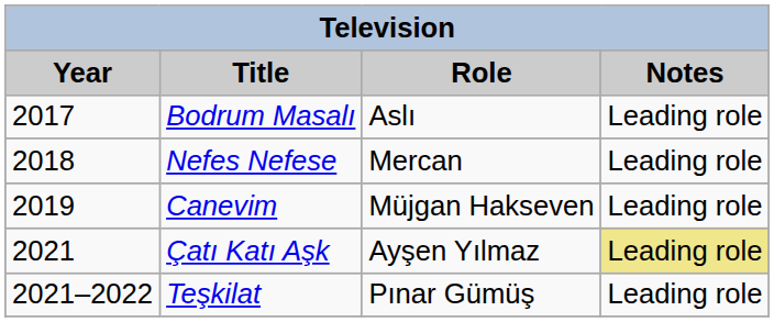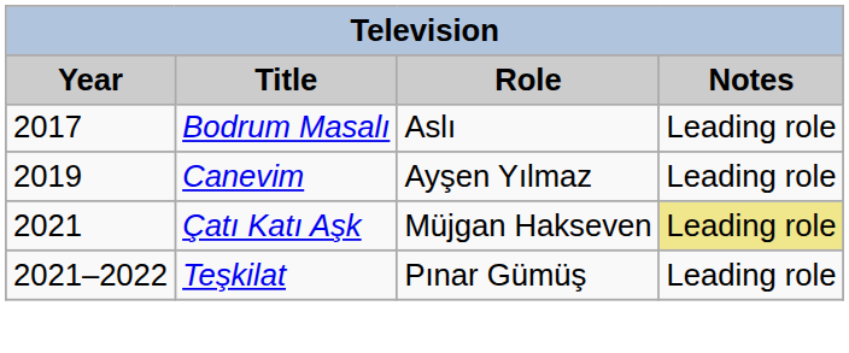 <table class="wikitable" style="font-size:90%">
 <tr>
 <th colspan="4" style="background:LightSteelBlue">Television</th>
 </tr>
 <tr>
 <th style="background:#CCCCCC">Year</th>
 <th style="background:#CCCCCC">Title</th>
 <th style="background:#CCCCCC">Role</th>
 <th style="background:#CCCCCC">Notes</th>
 </tr>
 <tr>
 <td>2017</td>
 <td><em><a href='#'>Bodrum Masalı</a></em></td>
 <td>Aslı</td>
 <td>Leading role</td>
 </tr>
 <tr>
-<td>2018</td>
-<td><em><a href='#'>Nefes Nefese</a></em></td>
-<td>Mercan</td>
-<td>Leading role</td>
-</tr>
-<tr>
 <td>2019</td>
 <td><em><a href='#'>Canevim</a></em></td>
-<td>Müjgan Hakseven</td>
+<td>Ayşen Yılmaz</td>
 <td>Leading role</td>
 </tr>
 <tr>
 <td>2021</td>
 <td><em><a href='#'>Çatı Katı Aşk</a></em></td>
-<td>Ayşen Yılmaz</td>
+<td>Müjgan Hakseven</td>
 <td style="background: khaki;">Leading role</td>
 </tr>
 <tr>
 <td>2021–2022</td>
 <td><em><a href='#'>Teşkilat</a></em></td>
 <td>Pınar Gümüş</td>
 <td>Leading role</td>
 </tr>
 </table>
